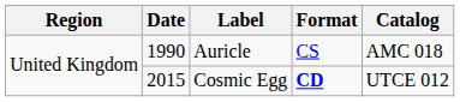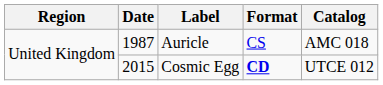 <table class="wikitable">
 <tr>
 <th>Region</th>
 <th>Date</th>
 <th>Label</th>
 <th>Format</th>
 <th>Catalog</th>
 </tr>
 <tr>
 <td rowspan="2">United Kingdom</td>
-<td>1990</td>
+<td>1987</td>
 <td>Auricle</td>
 <td><a href='#'>CS</a></td>
 <td>AMC 018</td>
 </tr>
 <tr>
 <td>2015</td>
 <td>Cosmic Egg</td>
 <td><strong><a href='#'>CD</a></strong></td>
 <td>UTCE 012</td>
 </tr>
 </table>
